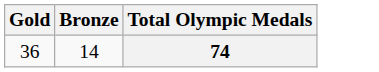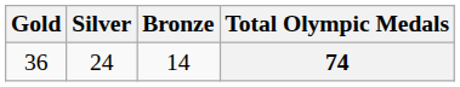 <table class="wikitable" style="text-align:center">
 <tr>
 <th>Gold</th>
+<th>Silver</th>
 <th>Bronze</th>
 <th>Total Olympic Medals</th>
 </tr>
 <tr>
 <td>36</td>
+<td>24</td>
 <td>14</td>
 <th>74</th>
 </tr>
 </table>
